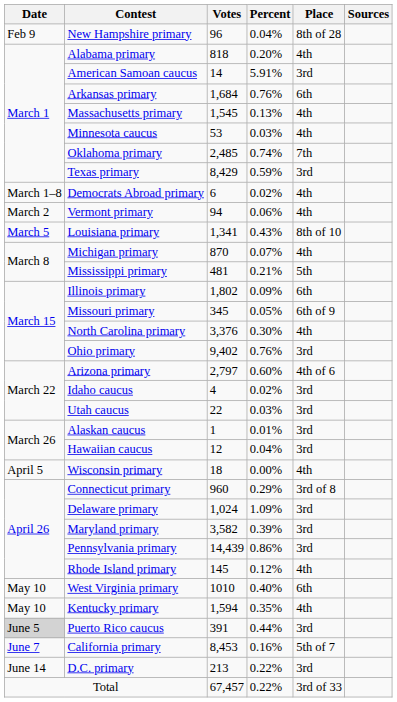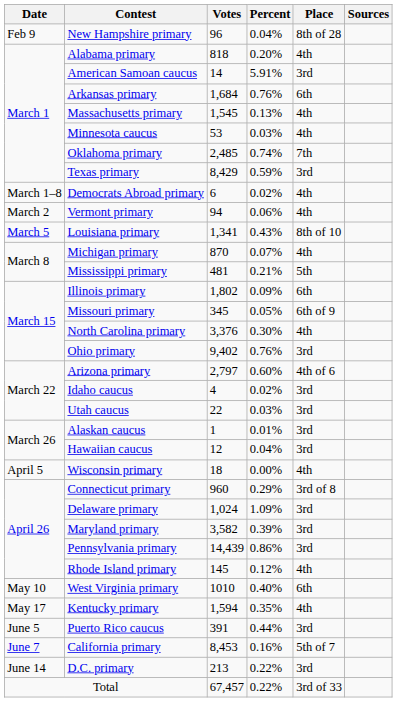 <table class="wikitable pable">
 <tr>
 <th scope="col" 20pt;>Date</th>
 <th scope="col" 20pt;>Contest</th>
 <th scope="col" data-sort- type="number" 20pt;>Votes</th>
 <th scope="col" data-sort- type="number" 20pt;>Percent</th>
 <th scope="col" 25pt;>Place</th>
 <th scope="col" 20pt;>Sources</th>
 </tr>
 <tr>
 <td>Feb 9</td>
 <td><a href='#'>New Hampshire primary</a></td>
 <td>96</td>
 <td>0.04%</td>
 <td>8th of 28</td>
 <td></td>
 </tr>
 <tr>
 <td rowspan="7"><a href='#'>March 1</a></td>
 <td><a href='#'>Alabama primary</a></td>
 <td>818</td>
 <td>0.20%</td>
 <td>4th</td>
 <td></td>
 </tr>
 <tr>
 <td><a href='#'>American Samoan caucus</a></td>
 <td>14</td>
 <td>5.91%</td>
 <td>3rd</td>
 <td></td>
 </tr>
 <tr>
 <td><a href='#'>Arkansas primary</a></td>
 <td>1,684</td>
 <td>0.76%</td>
 <td>6th</td>
 <td></td>
 </tr>
 <tr>
 <td><a href='#'>Massachusetts primary</a></td>
 <td>1,545</td>
 <td>0.13%</td>
 <td>4th</td>
 <td></td>
 </tr>
 <tr>
 <td><a href='#'>Minnesota caucus</a></td>
 <td>53</td>
 <td>0.03%</td>
 <td>4th</td>
 <td></td>
 </tr>
 <tr>
 <td><a href='#'>Oklahoma primary</a></td>
 <td>2,485</td>
 <td>0.74%</td>
 <td>7th</td>
 <td></td>
 </tr>
 <tr>
 <td><a href='#'>Texas primary</a></td>
 <td>8,429</td>
 <td>0.59%</td>
 <td>3rd</td>
 <td></td>
 </tr>
 <tr>
 <td>March 1–8</td>
 <td><a href='#'>Democrats Abroad primary</a></td>
 <td>6</td>
 <td>0.02%</td>
 <td>4th</td>
 <td></td>
 </tr>
 <tr>
 <td>March 2</td>
 <td><a href='#'>Vermont primary</a></td>
 <td>94</td>
 <td>0.06%</td>
 <td>4th</td>
 <td></td>
 </tr>
 <tr>
 <td><a href='#'>March 5</a></td>
 <td><a href='#'>Louisiana primary</a></td>
 <td>1,341</td>
 <td>0.43%</td>
 <td>8th of 10</td>
 <td></td>
 </tr>
 <tr>
 <td rowspan="2">March 8</td>
 <td><a href='#'>Michigan primary</a></td>
 <td>870</td>
 <td>0.07%</td>
 <td>4th</td>
 <td></td>
 </tr>
 <tr>
 <td><a href='#'>Mississippi primary</a></td>
 <td>481</td>
 <td>0.21%</td>
 <td>5th</td>
 <td></td>
 </tr>
 <tr>
 <td rowspan="4"><a href='#'>March 15</a></td>
 <td><a href='#'>Illinois primary</a></td>
 <td>1,802</td>
 <td>0.09%</td>
 <td>6th</td>
 <td></td>
 </tr>
 <tr>
 <td><a href='#'>Missouri primary</a></td>
 <td>345</td>
 <td>0.05%</td>
 <td>6th of 9</td>
 <td></td>
 </tr>
 <tr>
 <td><a href='#'>North Carolina primary</a></td>
 <td>3,376</td>
 <td>0.30%</td>
 <td>4th</td>
 <td></td>
 </tr>
 <tr>
 <td><a href='#'>Ohio primary</a></td>
 <td>9,402</td>
 <td>0.76%</td>
 <td>3rd</td>
 <td></td>
 </tr>
 <tr>
 <td rowspan="3">March 22</td>
 <td><a href='#'>Arizona primary</a></td>
 <td>2,797</td>
 <td>0.60%</td>
 <td>4th of 6</td>
 <td></td>
 </tr>
 <tr>
 <td><a href='#'>Idaho caucus</a></td>
 <td>4</td>
 <td>0.02%</td>
 <td>3rd</td>
 <td></td>
 </tr>
 <tr>
 <td><a href='#'>Utah caucus</a></td>
 <td>22</td>
 <td>0.03%</td>
 <td>3rd</td>
 <td></td>
 </tr>
 <tr>
 <td rowspan="2">March 26</td>
 <td><a href='#'>Alaskan caucus</a></td>
 <td>1</td>
 <td>0.01%</td>
 <td>3rd</td>
 <td></td>
 </tr>
 <tr>
 <td><a href='#'>Hawaiian caucus</a></td>
 <td>12</td>
 <td>0.04%</td>
 <td>3rd</td>
 <td></td>
 </tr>
 <tr>
 <td>April 5</td>
 <td><a href='#'>Wisconsin primary</a></td>
 <td>18</td>
 <td>0.00%</td>
 <td>4th</td>
 <td></td>
 </tr>
 <tr>
 <td rowspan="5"><a href='#'>April 26</a></td>
 <td><a href='#'>Connecticut primary</a></td>
 <td>960</td>
 <td>0.29%</td>
 <td>3rd of 8</td>
 <td></td>
 </tr>
 <tr>
 <td><a href='#'>Delaware primary</a></td>
 <td>1,024</td>
 <td>1.09%</td>
 <td>3rd</td>
 <td></td>
 </tr>
 <tr>
 <td><a href='#'>Maryland primary</a></td>
 <td>3,582</td>
 <td>0.39%</td>
 <td>3rd</td>
 <td></td>
 </tr>
 <tr>
 <td><a href='#'>Pennsylvania primary</a></td>
 <td>14,439</td>
 <td>0.86%</td>
 <td>3rd</td>
 <td></td>
 </tr>
 <tr>
 <td><a href='#'>Rhode Island primary</a></td>
 <td>145</td>
 <td>0.12%</td>
 <td>4th</td>
 <td></td>
 </tr>
 <tr>
 <td>May 10</td>
 <td><a href='#'>West Virginia primary</a></td>
 <td>1010</td>
 <td>0.40%</td>
 <td>6th</td>
 <td></td>
 </tr>
 <tr>
-<td>May 10</td>
+<td>May 17</td>
 <td><a href='#'>Kentucky primary</a></td>
 <td>1,594</td>
 <td>0.35%</td>
 <td>4th</td>
 <td></td>
 </tr>
 <tr>
-<td style="background: lightgrey;">June 5</td>
+<td>June 5</td>
 <td><a href='#'>Puerto Rico caucus</a></td>
 <td>391</td>
 <td>0.44%</td>
 <td>3rd</td>
 <td></td>
 </tr>
 <tr>
 <td><a href='#'>June 7</a></td>
 <td><a href='#'>California primary</a></td>
 <td>8,453</td>
 <td>0.16%</td>
 <td>5th of 7</td>
 <td></td>
 </tr>
 <tr>
 <td>June 14</td>
 <td><a href='#'>D.C. primary</a></td>
 <td>213</td>
 <td>0.22%</td>
 <td>3rd</td>
 <td></td>
 </tr>
 <tr>
 <td colspan="2" style="text-align:center;">Total</td>
 <td>67,457</td>
 <td>0.22%</td>
 <td>3rd of 33</td>
 <td></td>
 </tr>
 </table>
